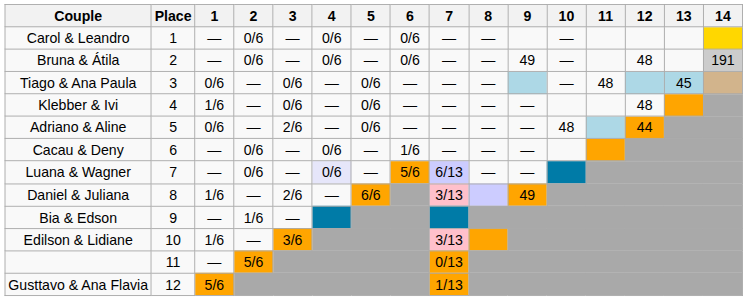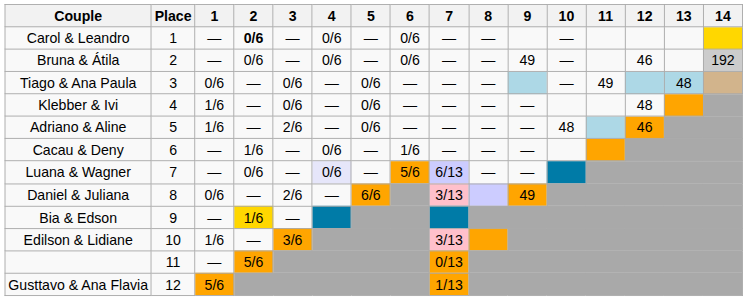 <table class="wikitable" style="text-align: center; white-space:nowrap; margin:1em auto; font-size:95%;">
 <tr>
 <th>Couple</th>
 <th>Place</th>
 <th width=035>1</th>
 <th width=035>2</th>
 <th width=035>3</th>
 <th width=035>4</th>
 <th width=035>5</th>
 <th width=035>6</th>
 <th width=035>7</th>
 <th width=035>8</th>
 <th width=035>9</th>
 <th width=035>10</th>
 <th width=035>11</th>
 <th width=035>12</th>
 <th width=035>13</th>
 <th width=035>14</th>
 </tr>
 <tr>
 <td>Carol & Leandro</td>
 <td>1</td>
 <td>—</td>
-<td>0/6</td>
+<td><strong>0/6</strong></td>
 <td>—</td>
 <td>0/6</td>
 <td>—</td>
 <td>0/6</td>
 <td>—</td>
 <td>—</td>
 <td></td>
 <td>—</td>
 <td></td>
 <td></td>
 <td></td>
 <td bgcolor="FFD700"></td>
 </tr>
 <tr>
 <td>Bruna & Átila</td>
 <td>2</td>
 <td>—</td>
 <td>0/6</td>
 <td>—</td>
 <td>0/6</td>
 <td>—</td>
 <td>0/6</td>
 <td>—</td>
 <td>—</td>
 <td>49</td>
 <td>—</td>
 <td></td>
-<td>48</td>
+<td>46</td>
 <td><em></em></td>
-<td bgcolor="CCCCCC">191</td>
+<td bgcolor="CCCCCC">192</td>
 </tr>
 <tr>
 <td>Tiago & Ana Paula</td>
 <td>3</td>
 <td>0/6</td>
 <td>—</td>
 <td>0/6</td>
 <td>—</td>
 <td>0/6</td>
 <td>—</td>
 <td>—</td>
 <td>—</td>
 <td bgcolor="ADD8E6"><em></em></td>
 <td>—</td>
-<td>48</td>
+<td>49</td>
 <td bgcolor="ADD8E6"><em></em></td>
-<td bgcolor="ADD8E6">45</td>
+<td bgcolor="ADD8E6">48</td>
 <td bgcolor="D2B48C"><em></em></td>
 </tr>
 <tr>
 <td>Klebber & Ivi</td>
 <td>4</td>
 <td>1/6</td>
 <td>—</td>
 <td>0/6</td>
 <td>—</td>
 <td>0/6</td>
 <td>—</td>
 <td>—</td>
 <td>—</td>
 <td>—</td>
 <td></td>
 <td><em></em></td>
 <td>48</td>
 <td bgcolor="FFA500"><em></em></td>
 <td bgcolor="A9A9A9"></td>
 </tr>
 <tr>
 <td>Adriano & Aline</td>
 <td>5</td>
-<td>0/6</td>
+<td>1/6</td>
 <td>—</td>
 <td>2/6</td>
 <td>—</td>
 <td>0/6</td>
 <td>—</td>
 <td>—</td>
 <td>—</td>
 <td>—</td>
 <td>48</td>
 <td bgcolor="ADD8E6"><em></em></td>
-<td bgcolor="FFA500">44</td>
+<td bgcolor="FFA500">46</td>
 <td bgcolor="A9A9A9" colspan=2></td>
 </tr>
 <tr>
 <td>Cacau & Deny</td>
 <td>6</td>
 <td>—</td>
-<td>0/6</td>
+<td>1/6</td>
 <td>—</td>
 <td>0/6</td>
 <td>—</td>
 <td>1/6</td>
 <td>—</td>
 <td>—</td>
 <td>—</td>
 <td><em></em></td>
 <td bgcolor="FFA500"><em></em></td>
 <td bgcolor="A9A9A9" colspan=3></td>
 </tr>
 <tr>
 <td>Luana & Wagner</td>
 <td>7</td>
 <td>—</td>
 <td>0/6</td>
 <td>—</td>
 <td style="background: lavender;">0/6</td>
 <td>—</td>
 <td bgcolor="FFA500">5/6</td>
 <td bgcolor="CCCCFF">6/13</td>
 <td>—</td>
 <td>—</td>
 <td bgcolor="007BA7"></td>
 <td bgcolor="A9A9A9" colspan=4></td>
 </tr>
 <tr>
 <td>Daniel & Juliana</td>
 <td>8</td>
-<td>1/6</td>
+<td>0/6</td>
 <td>—</td>
 <td>2/6</td>
 <td>—</td>
 <td bgcolor="FFA500">6/6</td>
 <td bgcolor="A9A9A9"></td>
 <td bgcolor="FFC0CB">3/13</td>
 <td bgcolor="CCCCFF"></td>
 <td bgcolor="FFA500">49</td>
 <td bgcolor="A9A9A9" colspan=5></td>
 </tr>
 <tr>
 <td>Bia & Edson</td>
 <td>9</td>
 <td>—</td>
-<td>1/6</td>
+<td style="background: gold;">1/6</td>
 <td>—</td>
 <td bgcolor="007BA7"></td>
 <td bgcolor="A9A9A9" colspan=2></td>
 <td bgcolor="007BA7"></td>
 <td bgcolor="A9A9A9" colspan=8></td>
 </tr>
 <tr>
 <td>Edilson & Lidiane</td>
 <td>10</td>
 <td>1/6</td>
 <td>—</td>
 <td bgcolor="FFA500">3/6</td>
 <td bgcolor="A9A9A9" colspan=3></td>
 <td bgcolor="FFC0CB">3/13</td>
 <td bgcolor="FFA500"><em></em></td>
 <td bgcolor="A9A9A9" colspan=7></td>
 </tr>
 <tr>
 <td></td>
 <td>11</td>
 <td>—</td>
 <td bgcolor="FFA500">5/6</td>
 <td bgcolor="A9A9A9" colspan=4></td>
 <td bgcolor="FFA500">0/13</td>
 <td bgcolor="A9A9A9" colspan=8></td>
 </tr>
 <tr>
 <td>Gusttavo & Ana Flavia</td>
 <td>12</td>
 <td bgcolor="FFA500">5/6</td>
 <td bgcolor="A9A9A9" colspan=5></td>
 <td bgcolor="FFA500">1/13</td>
 <td bgcolor="A9A9A9" colspan=8></td>
 </tr>
 </table>
